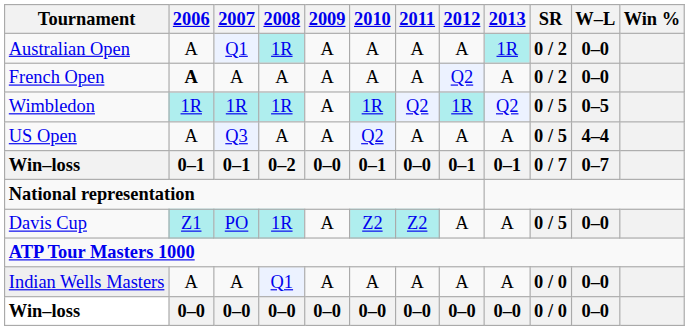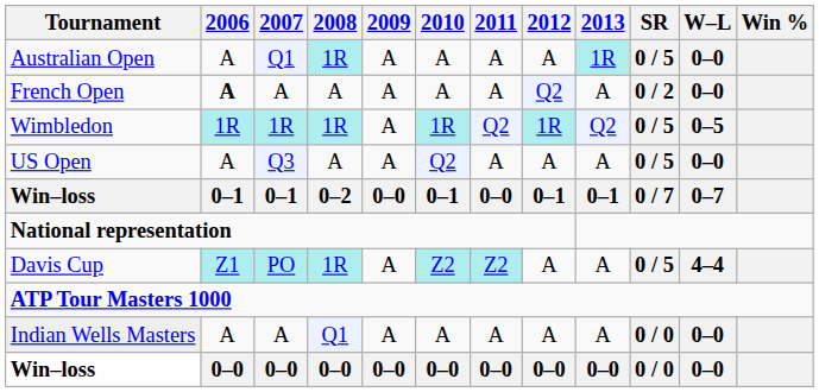 <table class=wikitable style=text-align:center>
 <tr>
 <th>Tournament</th>
 <th><a href='#'>2006</a></th>
 <th><a href='#'>2007</a></th>
 <th><a href='#'>2008</a></th>
 <th><a href='#'>2009</a></th>
 <th><a href='#'>2010</a></th>
 <th><a href='#'>2011</a></th>
 <th><a href='#'>2012</a></th>
 <th><a href='#'>2013</a></th>
 <th>SR</th>
 <th>W–L</th>
 <th>Win %</th>
 </tr>
 <tr>
 <td align=left><a href='#'>Australian Open</a></td>
 <td>A</td>
 <td bgcolor=ecf2ff><a href='#'>Q1</a></td>
 <td bgcolor=afeeee><a href='#'>1R</a></td>
 <td>A</td>
 <td>A</td>
 <td>A</td>
 <td>A</td>
 <td bgcolor=afeeee><a href='#'>1R</a></td>
-<th>0 / 2</th>
+<th>0 / 5</th>
 <th>0–0</th>
 <th></th>
 </tr>
 <tr>
 <td align=left><a href='#'>French Open</a></td>
 <td><strong>A</strong></td>
 <td>A</td>
 <td>A</td>
 <td>A</td>
 <td>A</td>
 <td>A</td>
 <td bgcolor=ecf2ff><a href='#'>Q2</a></td>
 <td>A</td>
 <th>0 / 2</th>
 <th>0–0</th>
 <th></th>
 </tr>
 <tr>
 <td align=left><a href='#'>Wimbledon</a></td>
 <td bgcolor=afeeee><a href='#'>1R</a></td>
 <td bgcolor=afeeee><a href='#'>1R</a></td>
 <td bgcolor=afeeee><a href='#'>1R</a></td>
 <td>A</td>
 <td bgcolor=afeeee><a href='#'>1R</a></td>
 <td bgcolor=ecf2ff><a href='#'>Q2</a></td>
 <td bgcolor=afeeee><a href='#'>1R</a></td>
 <td bgcolor=ecf2ff><a href='#'>Q2</a></td>
 <th>0 / 5</th>
 <th>0–5</th>
 <th></th>
 </tr>
 <tr>
 <td align=left><a href='#'>US Open</a></td>
 <td>A</td>
 <td bgcolor=ecf2ff><a href='#'>Q3</a></td>
 <td>A</td>
 <td>A</td>
 <td bgcolor=ecf2ff><a href='#'>Q2</a></td>
 <td>A</td>
 <td>A</td>
 <td>A</td>
 <th>0 / 5</th>
-<th>4–4</th>
+<th>0–0</th>
 <th></th>
 </tr>
 <tr>
 <th style=text-align:left>Win–loss</th>
 <th>0–1</th>
 <th>0–1</th>
 <th>0–2</th>
 <th>0–0</th>
 <th>0–1</th>
 <th>0–0</th>
 <th>0–1</th>
 <th>0–1</th>
 <th>0 / 7</th>
 <th>0–7</th>
 <th></th>
 </tr>
 <tr>
 <td colspan="8" align="left"><strong>National representation</strong></td>
 </tr>
 <tr>
 <td align=left><a href='#'>Davis Cup</a></td>
 <td bgcolor=afeeee><a href='#'>Z1</a></td>
 <td bgcolor=afeeee><a href='#'>PO</a></td>
 <td bgcolor=afeeee><a href='#'>1R</a></td>
 <td>A</td>
 <td bgcolor=afeeee><a href='#'>Z2</a></td>
 <td bgcolor=afeeee><a href='#'>Z2</a></td>
 <td>A</td>
 <td>A</td>
 <th>0 / 5</th>
-<th>0–0</th>
+<th>4–4</th>
 <th></th>
 </tr>
 <tr>
 <td colspan=25 style=text-align:left><strong><a href='#'>ATP Tour Masters 1000</a></strong></td>
 </tr>
 <tr>
 <td bgcolor=efefef align=left><a href='#'>Indian Wells Masters</a></td>
 <td>A</td>
 <td>A</td>
 <td bgcolor=ecf2ff><a href='#'>Q1</a></td>
 <td>A</td>
 <td>A</td>
 <td>A</td>
 <td>A</td>
 <td>A</td>
 <th>0 / 0</th>
 <th>0–0</th>
 <th></th>
 </tr>
 <tr>
 <td style="background:#fff; text-align:left;"><strong>Win–loss</strong></td>
 <th>0–0</th>
 <th>0–0</th>
 <th>0–0</th>
 <th>0–0</th>
 <th>0–0</th>
 <th>0–0</th>
 <th>0–0</th>
 <th>0–0</th>
 <th>0 / 0</th>
 <th>0–0</th>
 <th></th>
 </tr>
 </table>
